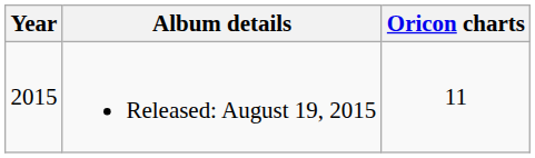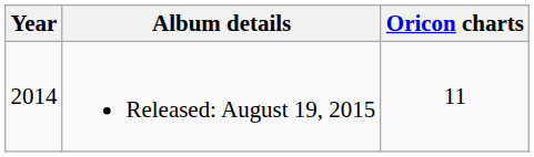 <table class="wikitable">
 <tr>
 <th>Year</th>
 <th>Album details</th>
 <th><a href='#'>Oricon</a> charts</th>
 </tr>
 <tr>
-<td>2015</td>
+<td>2014</td>
 <td><br><ul><li>Released: August 19, 2015</li></ul></td>
 <td style="text-align:center;">11</td>
 </tr>
 </table>
